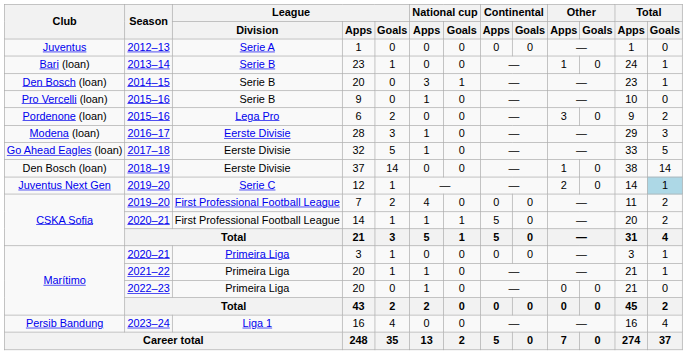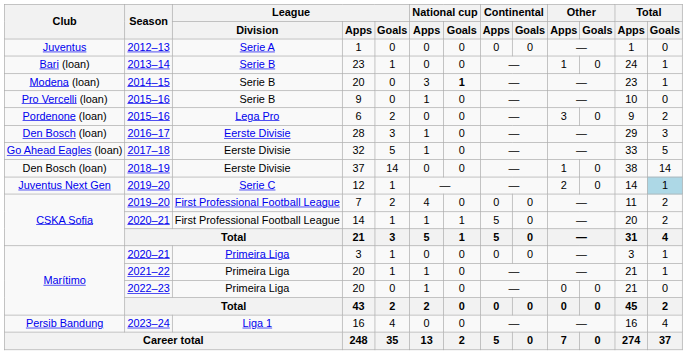 <table class="wikitable" style="text-align: center;">
 <tr>
 <th rowspan="2">Club</th>
 <th rowspan="2">Season</th>
 <th colspan="3">League</th>
 <th colspan="2">National cup</th>
 <th colspan="2">Continental</th>
 <th colspan="2">Other</th>
 <th colspan="2">Total</th>
 </tr>
 <tr>
 <th>Division</th>
 <th>Apps</th>
 <th>Goals</th>
 <th>Apps</th>
 <th>Goals</th>
 <th>Apps</th>
 <th>Goals</th>
 <th>Apps</th>
 <th>Goals</th>
 <th>Apps</th>
 <th>Goals</th>
 </tr>
 <tr>
 <td><a href='#'>Juventus</a></td>
 <td><a href='#'>2012–13</a></td>
 <td><a href='#'>Serie A</a></td>
 <td>1</td>
 <td>0</td>
 <td>0</td>
 <td>0</td>
 <td>0</td>
 <td>0</td>
 <td colspan="2">—</td>
 <td>1</td>
 <td>0</td>
 </tr>
 <tr>
 <td><a href='#'>Bari</a> (loan)</td>
 <td><a href='#'>2013–14</a></td>
 <td><a href='#'>Serie B</a></td>
 <td>23</td>
 <td>1</td>
 <td>0</td>
 <td>0</td>
 <td colspan="2">—</td>
 <td>1</td>
 <td>0</td>
 <td>24</td>
 <td>1</td>
 </tr>
 <tr>
-<td><a href='#'>Den Bosch</a> (loan)</td>
+<td><a href='#'>Modena</a> (loan)</td>
 <td><a href='#'>2014–15</a></td>
 <td>Serie B</td>
 <td>20</td>
 <td>0</td>
 <td>3</td>
-<td>1</td>
+<td><strong>1</strong></td>
 <td colspan="2">—</td>
 <td colspan="2">—</td>
 <td>23</td>
 <td>1</td>
 </tr>
 <tr>
 <td><a href='#'>Pro Vercelli</a> (loan)</td>
 <td><a href='#'>2015–16</a></td>
 <td>Serie B</td>
 <td>9</td>
 <td>0</td>
 <td>1</td>
 <td>0</td>
 <td colspan="2">—</td>
 <td colspan="2">—</td>
 <td>10</td>
 <td>0</td>
 </tr>
 <tr>
 <td><a href='#'>Pordenone</a> (loan)</td>
 <td><a href='#'>2015–16</a></td>
 <td><a href='#'>Lega Pro</a></td>
 <td>6</td>
 <td>2</td>
 <td>0</td>
 <td>0</td>
 <td colspan="2">—</td>
 <td>3</td>
 <td>0</td>
 <td>9</td>
 <td>2</td>
 </tr>
 <tr>
-<td><a href='#'>Modena</a> (loan)</td>
+<td><a href='#'>Den Bosch</a> (loan)</td>
 <td><a href='#'>2016–17</a></td>
 <td><a href='#'>Eerste Divisie</a></td>
 <td>28</td>
 <td>3</td>
 <td>1</td>
 <td>0</td>
 <td colspan="2">—</td>
 <td colspan="2">—</td>
 <td>29</td>
 <td>3</td>
 </tr>
 <tr>
 <td><a href='#'>Go Ahead Eagles</a> (loan)</td>
 <td><a href='#'>2017–18</a></td>
 <td>Eerste Divisie</td>
 <td>32</td>
 <td>5</td>
 <td>1</td>
 <td>0</td>
 <td colspan="2">—</td>
 <td colspan="2">—</td>
 <td>33</td>
 <td>5</td>
 </tr>
 <tr>
 <td>Den Bosch (loan)</td>
 <td><a href='#'>2018–19</a></td>
 <td>Eerste Divisie</td>
 <td>37</td>
 <td>14</td>
 <td>0</td>
 <td>0</td>
 <td colspan="2">—</td>
 <td>1</td>
 <td>0</td>
 <td>38</td>
 <td>14</td>
 </tr>
 <tr>
 <td><a href='#'>Juventus Next Gen</a></td>
 <td><a href='#'>2019–20</a></td>
 <td><a href='#'>Serie C</a></td>
 <td>12</td>
 <td>1</td>
 <td colspan="2">—</td>
 <td colspan="2">—</td>
 <td>2</td>
 <td>0</td>
 <td>14</td>
 <td style="background: lightblue;">1</td>
 </tr>
 <tr>
 <td rowspan="3"><a href='#'>CSKA Sofia</a></td>
 <td><a href='#'>2019–20</a></td>
 <td><a href='#'>First Professional Football League</a></td>
 <td>7</td>
 <td>2</td>
 <td>4</td>
 <td>0</td>
 <td>0</td>
 <td>0</td>
 <td colspan="2">—</td>
 <td>11</td>
 <td>2</td>
 </tr>
 <tr>
 <td><a href='#'>2020–21</a></td>
 <td>First Professional Football League</td>
 <td>14</td>
 <td>1</td>
 <td>1</td>
 <td>1</td>
 <td>5</td>
 <td>0</td>
 <td colspan="2">—</td>
 <td>20</td>
 <td>2</td>
 </tr>
 <tr>
 <th colspan="2">Total</th>
 <th>21</th>
 <th>3</th>
 <th>5</th>
 <th>1</th>
 <th>5</th>
 <th>0</th>
 <th colspan="2">—</th>
 <th>31</th>
 <th>4</th>
 </tr>
 <tr>
 <td rowspan="4"><a href='#'>Marítimo</a></td>
 <td><a href='#'>2020–21</a></td>
 <td><a href='#'>Primeira Liga</a></td>
 <td>3</td>
 <td>1</td>
 <td>0</td>
 <td>0</td>
 <td>0</td>
 <td>0</td>
 <td colspan="2">—</td>
 <td>3</td>
 <td>1</td>
 </tr>
 <tr>
 <td><a href='#'>2021–22</a></td>
 <td>Primeira Liga</td>
 <td>20</td>
 <td>1</td>
 <td>1</td>
 <td>0</td>
 <td colspan="2">—</td>
 <td colspan="2">—</td>
 <td>21</td>
 <td>1</td>
 </tr>
 <tr>
 <td><a href='#'>2022–23</a></td>
 <td>Primeira Liga</td>
 <td>20</td>
 <td>0</td>
 <td>1</td>
 <td>0</td>
 <td colspan="2">—</td>
 <td>0</td>
 <td>0</td>
 <td>21</td>
 <td>0</td>
 </tr>
 <tr>
 <th colspan="2">Total</th>
 <th>43</th>
 <th>2</th>
 <th>2</th>
 <th>0</th>
 <th>0</th>
 <th>0</th>
 <th>0</th>
 <th>0</th>
 <th>45</th>
 <th>2</th>
 </tr>
 <tr>
 <td><a href='#'>Persib Bandung</a></td>
 <td><a href='#'>2023–24</a></td>
 <td><a href='#'>Liga 1</a></td>
 <td>16</td>
 <td>4</td>
 <td>0</td>
 <td>0</td>
 <td colspan="2">—</td>
 <td colspan="2">—</td>
 <td>16</td>
 <td>4</td>
 </tr>
 <tr>
 <th colspan="3">Career total</th>
 <th>248</th>
 <th>35</th>
 <th>13</th>
 <th>2</th>
 <th>5</th>
 <th>0</th>
 <th>7</th>
 <th>0</th>
 <th>274</th>
 <th>37</th>
 </tr>
 </table>
